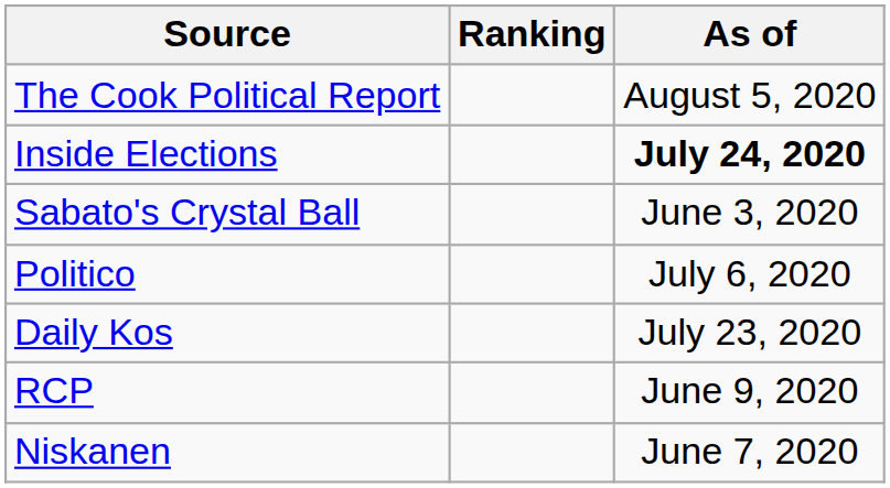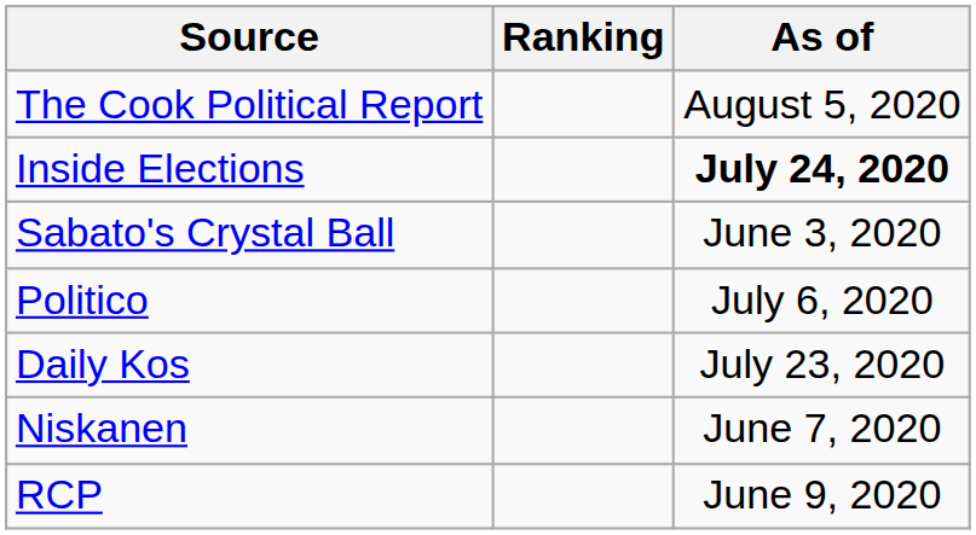 <table class="wikitable" style="text-align:center">
 <tr>
 <th>Source</th>
 <th>Ranking</th>
 <th>As of</th>
 </tr>
 <tr>
 <td align=left><a href='#'>The Cook Political Report</a></td>
 <td></td>
 <td>August 5, 2020</td>
 </tr>
 <tr>
 <td align=left><a href='#'>Inside Elections</a></td>
 <td></td>
 <td><strong>July 24, 2020</strong></td>
 </tr>
 <tr>
 <td align=left><a href='#'>Sabato's Crystal Ball</a></td>
 <td></td>
 <td>June 3, 2020</td>
 </tr>
 <tr>
 <td align="left"><a href='#'>Politico</a></td>
 <td></td>
 <td>July 6, 2020</td>
 </tr>
 <tr>
 <td align="left"><a href='#'>Daily Kos</a></td>
 <td></td>
 <td>July 23, 2020</td>
 </tr>
 <tr>
+<td align="left"><a href='#'>Niskanen</a></td>
+<td></td>
+<td>June 7, 2020</td>
+</tr>
+<tr>
 <td align="left"><a href='#'>RCP</a></td>
 <td></td>
 <td>June 9, 2020</td>
 </tr>
-<tr>
-<td align="left"><a href='#'>Niskanen</a></td>
-<td></td>
-<td>June 7, 2020</td>
-</tr>
 </table>
